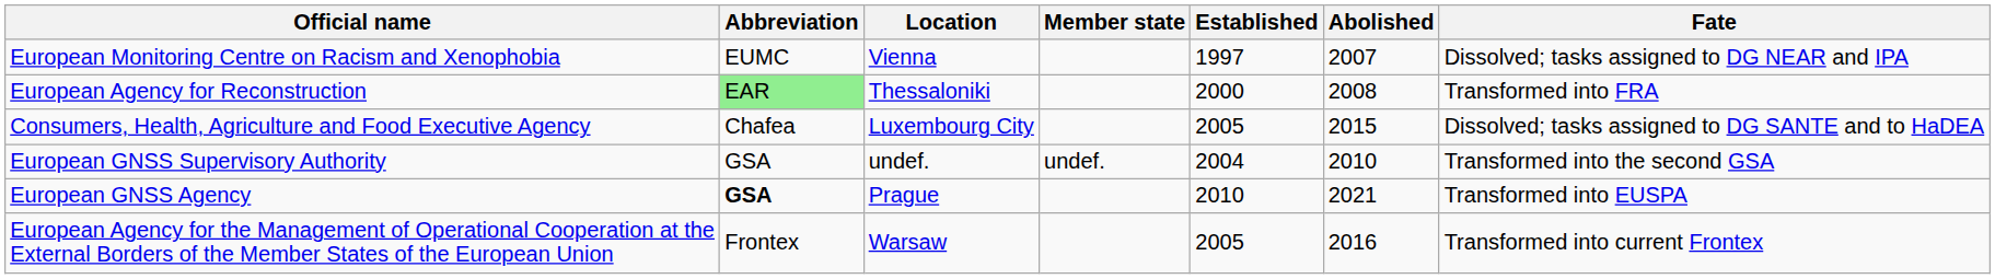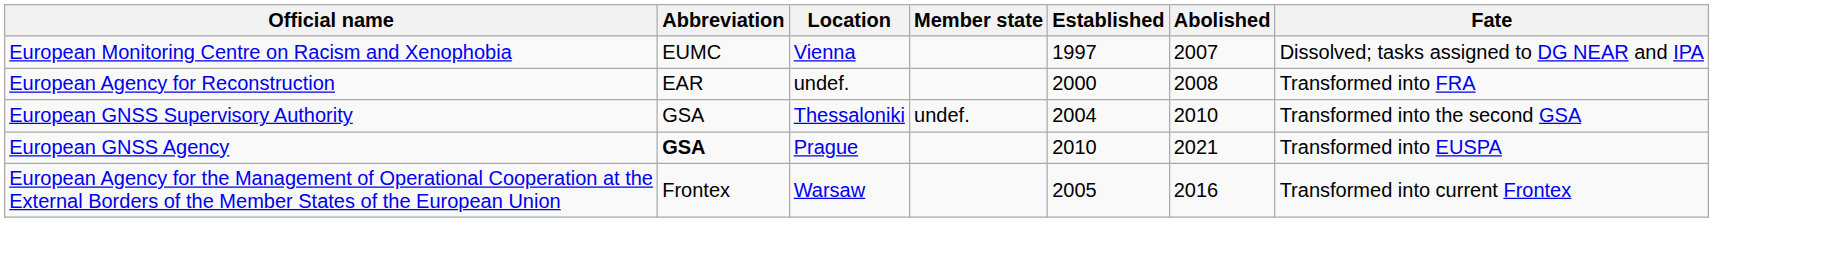 <table class="wikitable sortable">
 <tr>
 <th>Official name</th>
 <th>Abbreviation</th>
 <th>Location</th>
 <th>Member state</th>
 <th>Established</th>
 <th>Abolished</th>
 <th>Fate</th>
 </tr>
 <tr>
 <td><a href='#'>European Monitoring Centre on Racism and Xenophobia</a></td>
 <td>EUMC</td>
 <td><a href='#'>Vienna</a></td>
 <td></td>
 <td>1997</td>
 <td>2007</td>
 <td>Dissolved; tasks assigned to <a href='#'>DG NEAR</a> and <a href='#'>IPA</a></td>
 </tr>
 <tr>
 <td><a href='#'>European Agency for Reconstruction</a></td>
-<td style="background: lightgreen;">EAR</td>
-<td><a href='#'>Thessaloniki</a></td>
+<td>EAR</td>
+<td>undef.</td>
 <td></td>
 <td>2000</td>
 <td>2008</td>
 <td>Transformed into <a href='#'>FRA</a></td>
 </tr>
 <tr>
-<td><a href='#'>Consumers, Health, Agriculture and Food Executive Agency</a></td>
-<td>Chafea</td>
-<td><a href='#'>Luxembourg City</a></td>
-<td></td>
-<td>2005</td>
-<td>2015</td>
-<td>Dissolved; tasks assigned to <a href='#'>DG SANTE</a> and to <a href='#'>HaDEA</a></td>
-</tr>
-<tr>
 <td><a href='#'>European GNSS Supervisory Authority</a></td>
 <td>GSA</td>
-<td>undef.</td>
+<td><a href='#'>Thessaloniki</a></td>
 <td>undef.</td>
 <td>2004</td>
 <td>2010</td>
 <td>Transformed into the second <a href='#'>GSA</a></td>
 </tr>
 <tr>
 <td><a href='#'>European GNSS Agency</a></td>
 <td><strong>GSA</strong></td>
 <td><a href='#'>Prague</a></td>
 <td></td>
 <td>2010</td>
 <td>2021</td>
 <td>Transformed into <a href='#'>EUSPA</a></td>
 </tr>
 <tr>
 <td><a href='#'>European Agency for the Management of Operational Cooperation at the<br>External Borders of the Member States of the European Union</a></td>
 <td>Frontex</td>
 <td><a href='#'>Warsaw</a></td>
 <td></td>
 <td>2005</td>
 <td>2016</td>
 <td>Transformed into current <a href='#'>Frontex</a></td>
 </tr>
 </table>
